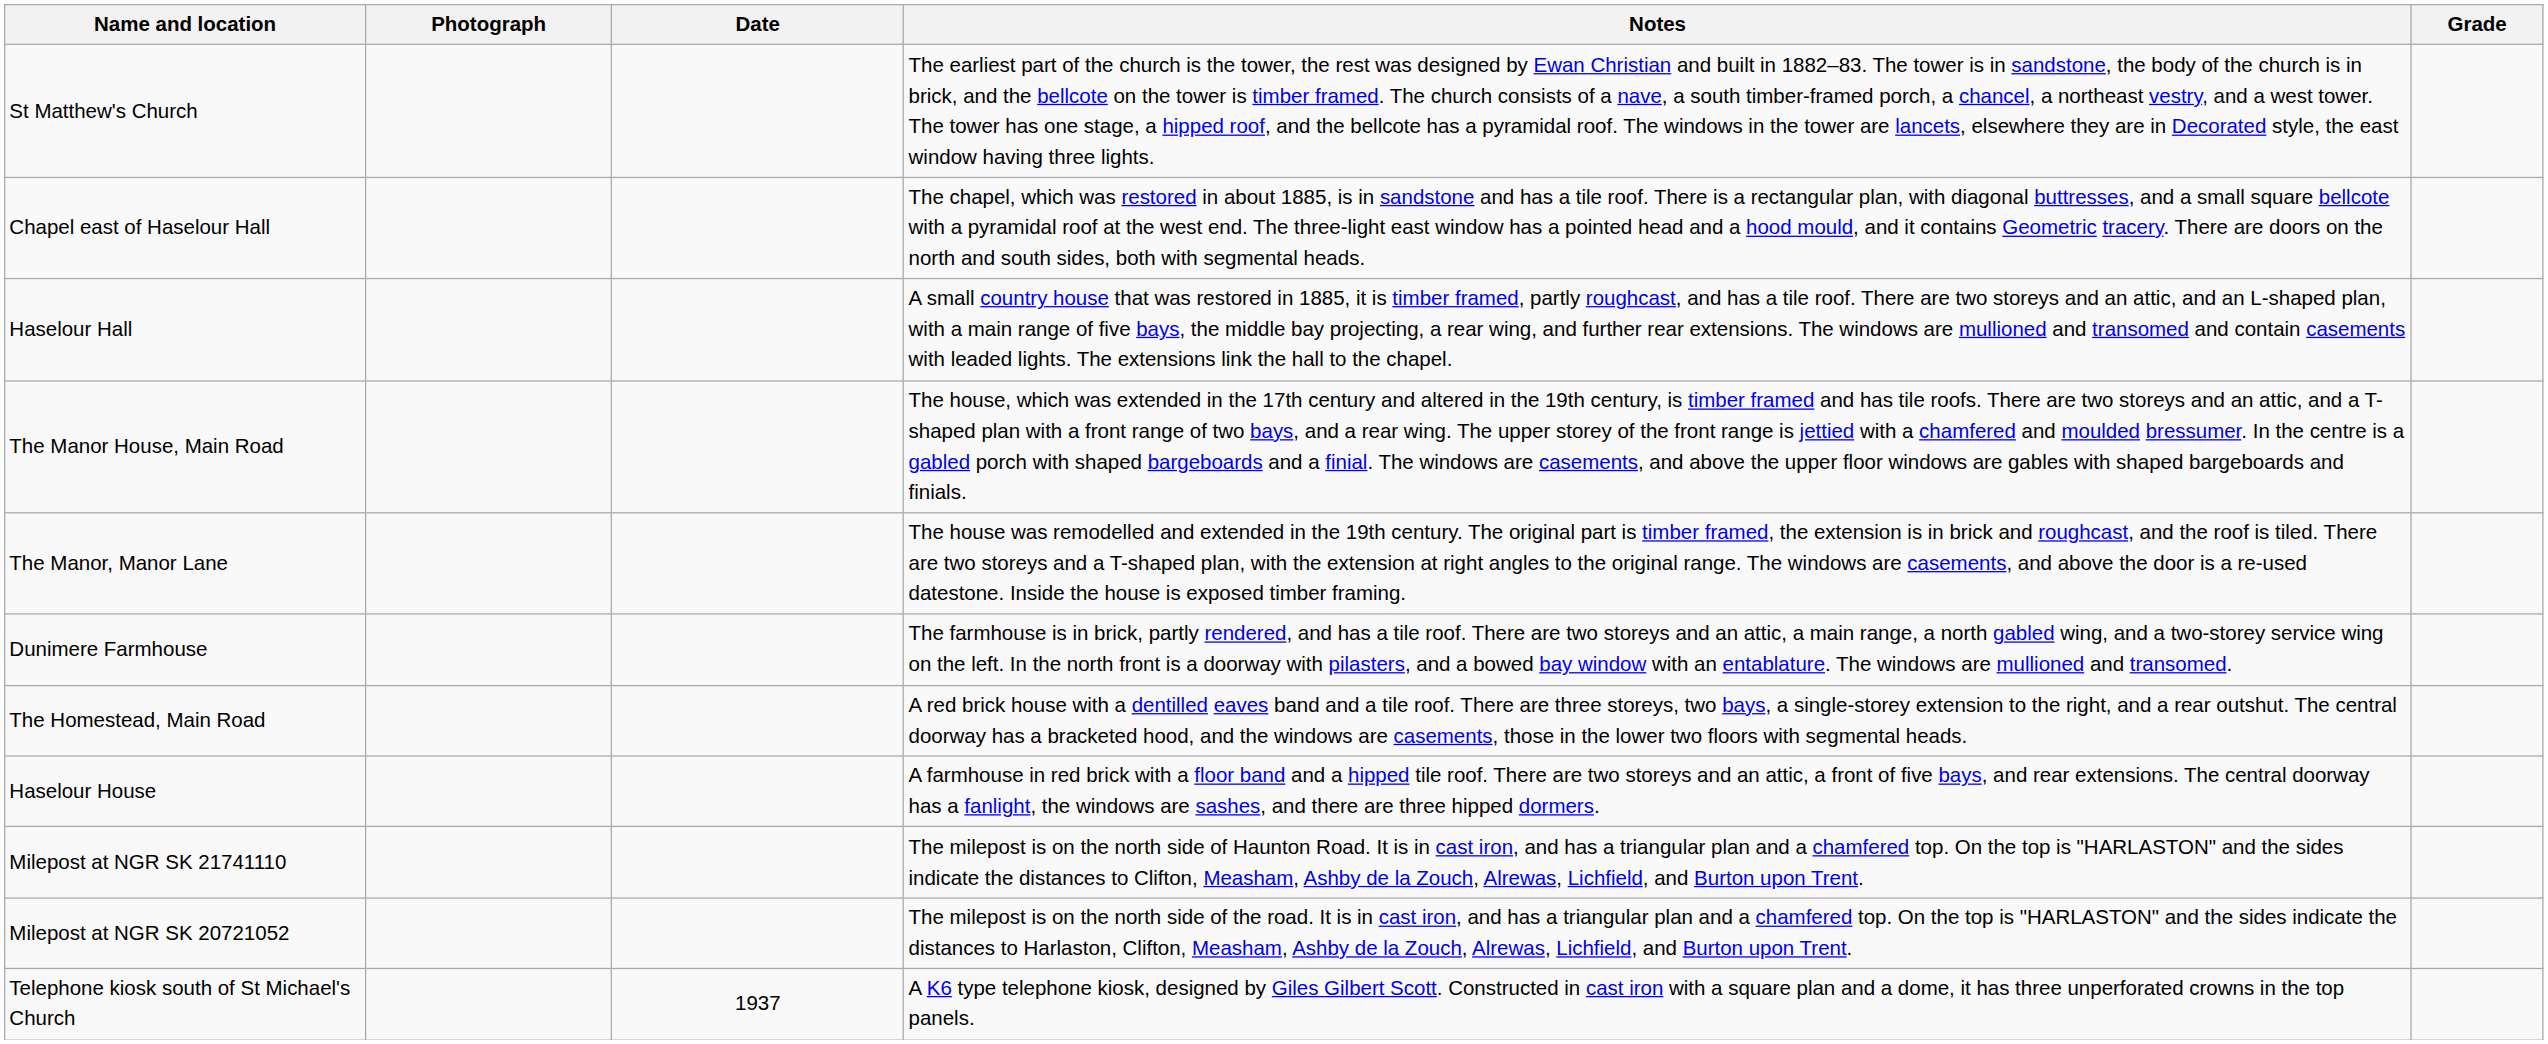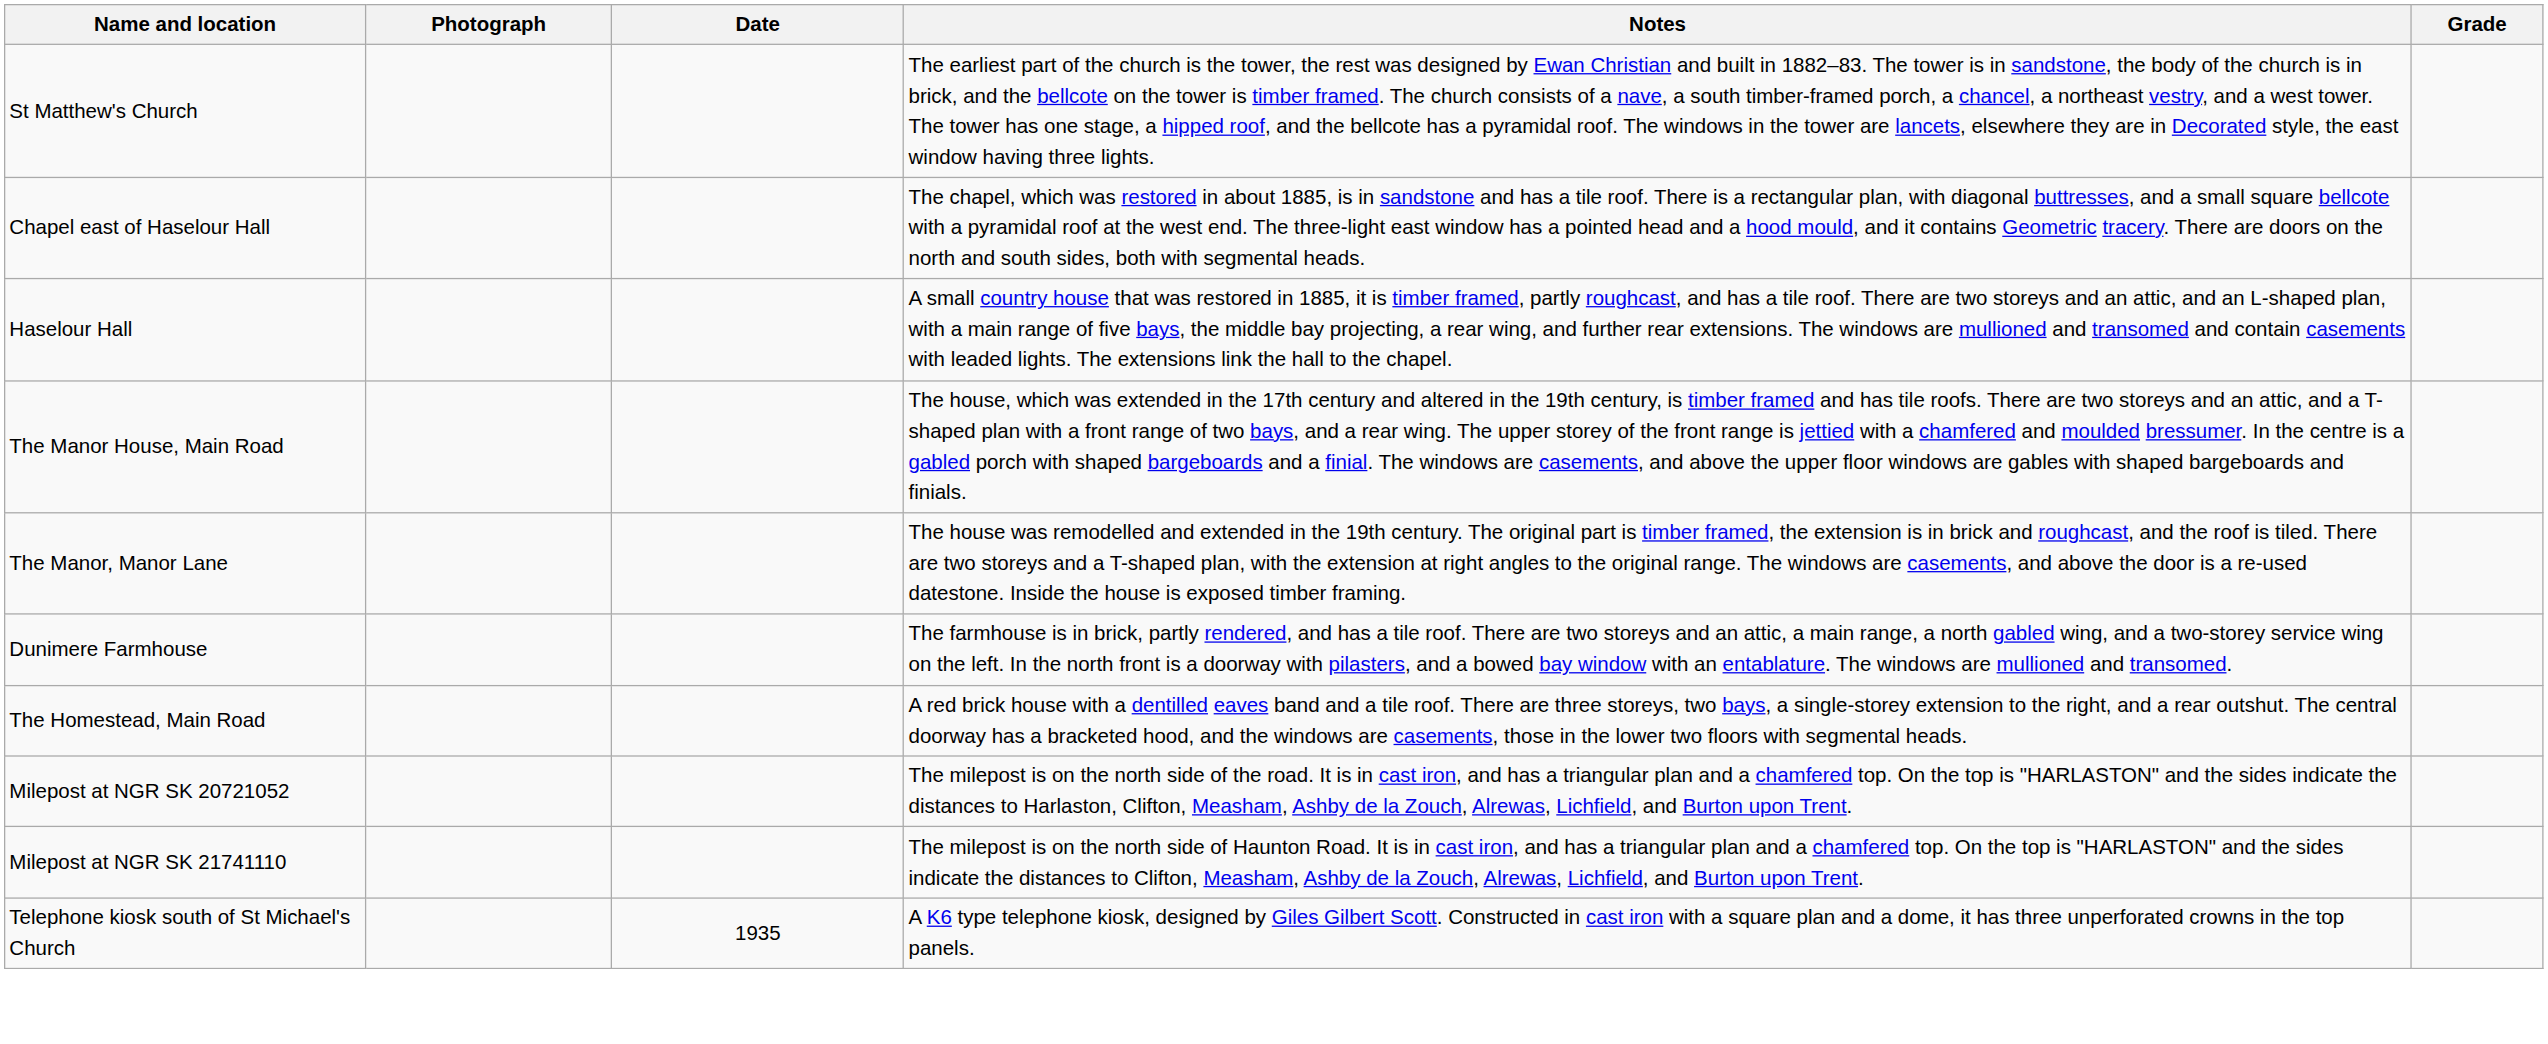 <table class="wikitable sortable plainrowheaders" style="width:100%; border:0; text-align:left; line-height:150%;">
 <tr>
 <th scope="col"  style="width:150px">Name and location</th>
 <th scope="col"  style="width:100px" class="unsortable">Photograph</th>
 <th scope="col"  style="width:120px">Date</th>
 <th scope="col"  style="width:650px" class="unsortable">Notes</th>
 <th scope="col"  style="width:50px">Grade</th>
 </tr>
 <tr>
 <td>St Matthew's Church<br><small></small></td>
 <td></td>
 <td align="center"></td>
 <td>The earliest part of the church is the tower, the rest was designed by <a href='#'>Ewan Christian</a> and built in 1882–83.  The tower is in <a href='#'>sandstone</a>, the body of the church is in brick, and the <a href='#'>bellcote</a> on the tower is <a href='#'>timber framed</a>.  The church consists of a <a href='#'>nave</a>, a south timber-framed porch, a <a href='#'>chancel</a>, a northeast <a href='#'>vestry</a>, and a west tower.  The tower has one stage, a <a href='#'>hipped roof</a>, and the bellcote has a pyramidal roof.  The windows in the tower are <a href='#'>lancets</a>, elsewhere they are in <a href='#'>Decorated</a> style, the east window having three lights.</td>
 <td align="center" ></td>
 </tr>
 <tr>
 <td>Chapel east of Haselour Hall<br><small></small></td>
 <td></td>
 <td align="center"></td>
 <td>The chapel, which was <a href='#'>restored</a> in about 1885, is in <a href='#'>sandstone</a> and has a tile roof.  There is a rectangular plan, with diagonal <a href='#'>buttresses</a>, and a small square <a href='#'>bellcote</a> with a pyramidal roof at the west end.  The three-light east window has a pointed head and a <a href='#'>hood mould</a>, and it contains <a href='#'>Geometric</a> <a href='#'>tracery</a>.  There are doors on the north and south sides, both with segmental heads.</td>
 <td align="center" ></td>
 </tr>
 <tr>
 <td>Haselour Hall<br><small></small></td>
 <td></td>
 <td align="center"></td>
 <td>A small <a href='#'>country house</a> that was restored in 1885, it is <a href='#'>timber framed</a>, partly <a href='#'>roughcast</a>, and has a tile roof.  There are two storeys and an attic, and an L-shaped plan, with a main range of five <a href='#'>bays</a>, the middle bay projecting, a rear wing, and further rear extensions.  The windows are <a href='#'>mullioned</a> and <a href='#'>transomed</a> and contain <a href='#'>casements</a> with leaded lights.  The extensions link the hall to the chapel.</td>
 <td align="center" ></td>
 </tr>
 <tr>
 <td>The Manor House, Main Road<br><small></small></td>
 <td></td>
 <td align="center"></td>
 <td>The house, which was extended in the 17th century and altered in the 19th century, is <a href='#'>timber framed</a> and has tile roofs.  There are two storeys and an attic, and a T-shaped plan with a front range of two <a href='#'>bays</a>, and a rear wing.  The upper storey of the front range is <a href='#'>jettied</a> with a <a href='#'>chamfered</a> and <a href='#'>moulded</a> <a href='#'>bressumer</a>.  In the centre is a <a href='#'>gabled</a> porch with shaped <a href='#'>bargeboards</a> and a <a href='#'>finial</a>.  The windows are <a href='#'>casements</a>, and above the upper floor windows are gables with shaped bargeboards and finials.</td>
 <td align="center" ></td>
 </tr>
 <tr>
 <td>The Manor, Manor Lane<br><small></small></td>
 <td></td>
 <td align="center"></td>
 <td>The house was remodelled and extended in the 19th century.  The original part is <a href='#'>timber framed</a>, the extension is in brick and <a href='#'>roughcast</a>, and the roof is tiled.  There are two storeys and a T-shaped plan, with the extension at right angles to the original range.  The windows are <a href='#'>casements</a>, and above the door is a re-used datestone.  Inside the house is exposed timber framing.</td>
 <td align="center" ></td>
 </tr>
 <tr>
 <td>Dunimere Farmhouse<br><small></small></td>
 <td></td>
 <td align="center"></td>
 <td>The farmhouse is in brick, partly <a href='#'>rendered</a>, and has a tile roof.  There are two storeys and an attic, a main range, a north <a href='#'>gabled</a> wing, and a two-storey service wing on the left.  In the north front is a doorway with <a href='#'>pilasters</a>, and a bowed <a href='#'>bay window</a> with an <a href='#'>entablature</a>.  The windows are <a href='#'>mullioned</a> and <a href='#'>transomed</a>.</td>
 <td align="center" ></td>
 </tr>
 <tr>
 <td>The Homestead, Main Road<br><small></small></td>
 <td></td>
 <td align="center"></td>
 <td>A red brick house with a <a href='#'>dentilled</a> <a href='#'>eaves</a> band and a tile roof.  There are three storeys, two <a href='#'>bays</a>, a single-storey extension to the right, and a rear outshut.  The central doorway has a bracketed hood, and the windows are <a href='#'>casements</a>, those in the lower two floors with segmental heads.</td>
 <td align="center" ></td>
 </tr>
 <tr>
-<td>Haselour House<br><small></small></td>
+<td>Milepost at NGR SK 20721052<br><small></small></td>
 <td></td>
 <td align="center"></td>
-<td>A farmhouse in red brick with a <a href='#'>floor band</a> and a <a href='#'>hipped</a> tile roof.  There are two storeys and an attic, a front of five <a href='#'>bays</a>, and rear extensions.  The central doorway has a <a href='#'>fanlight</a>, the windows are <a href='#'>sashes</a>, and there are three hipped <a href='#'>dormers</a>.</td>
+<td>The milepost is on the north side of the road.  It is in <a href='#'>cast iron</a>, and has a triangular plan and a <a href='#'>chamfered</a> top.  On the top is "HARLASTON" and the sides indicate the distances to Harlaston, Clifton, <a href='#'>Measham</a>, <a href='#'>Ashby de la Zouch</a>, <a href='#'>Alrewas</a>, <a href='#'>Lichfield</a>, and <a href='#'>Burton upon Trent</a>.</td>
 <td align="center" ></td>
 </tr>
 <tr>
 <td>Milepost at NGR SK 21741110<br><small></small></td>
 <td></td>
 <td align="center"></td>
 <td>The milepost is on the north side of Haunton Road.  It is in <a href='#'>cast iron</a>, and has a triangular plan and a <a href='#'>chamfered</a> top.  On the top is "HARLASTON" and the sides indicate the distances to Clifton, <a href='#'>Measham</a>, <a href='#'>Ashby de la Zouch</a>, <a href='#'>Alrewas</a>, <a href='#'>Lichfield</a>, and <a href='#'>Burton upon Trent</a>.</td>
 <td align="center" ></td>
 </tr>
 <tr>
-<td>Milepost at NGR SK 20721052<br><small></small></td>
-<td></td>
-<td align="center"></td>
-<td>The milepost is on the north side of the road.  It is in <a href='#'>cast iron</a>, and has a triangular plan and a <a href='#'>chamfered</a> top.  On the top is "HARLASTON" and the sides indicate the distances to Harlaston, Clifton, <a href='#'>Measham</a>, <a href='#'>Ashby de la Zouch</a>, <a href='#'>Alrewas</a>, <a href='#'>Lichfield</a>, and <a href='#'>Burton upon Trent</a>.</td>
-<td align="center" ></td>
-</tr>
-<tr>
 <td>Telephone kiosk south of St Michael's Church<br><small></small></td>
 <td></td>
-<td align="center">1937</td>
+<td align="center">1935</td>
 <td>A <a href='#'>K6</a> type telephone kiosk, designed by <a href='#'>Giles Gilbert Scott</a>.  Constructed in <a href='#'>cast iron</a> with a square plan and a dome, it has three unperforated crowns in the top panels.</td>
 <td align="center" ></td>
 </tr>
 <tr>
 </tr>
 </table>
